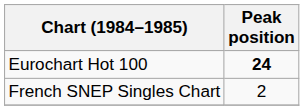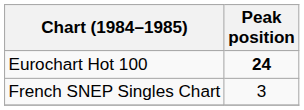 <table class="wikitable">
 <tr>
 <th>Chart (1984–1985)</th>
 <th>Peak<br>position</th>
 </tr>
 <tr>
 <td>Eurochart Hot 100</td>
 <td align="center"><strong>24</strong></td>
 </tr>
 <tr>
 <td>French SNEP Singles Chart</td>
-<td align="center">2</td>
+<td align="center">3</td>
 </tr>
 <tr>
 </tr>
 </table>
